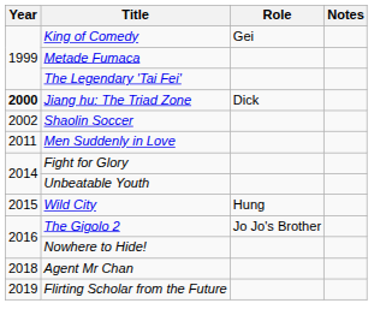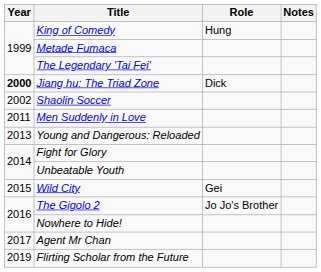 <table class="wikitable sortable">
 <tr>
 <th>Year</th>
 <th>Title</th>
 <th>Role</th>
 <th>Notes</th>
 </tr>
 <tr>
 <td rowspan="3">1999</td>
 <td><em><a href='#'>King of Comedy</a></em></td>
-<td>Gei</td>
+<td>Hung</td>
 <td></td>
 </tr>
 <tr>
 <td><em><a href='#'>Metade Fumaca</a></em></td>
 <td></td>
 <td></td>
 </tr>
 <tr>
 <td><em><a href='#'>The Legendary 'Tai Fei'</a></em></td>
 <td></td>
 <td></td>
 </tr>
 <tr>
 <td><strong>2000</strong></td>
 <td><em><a href='#'>Jiang hu: The Triad Zone</a></em></td>
 <td>Dick</td>
 <td></td>
 </tr>
 <tr>
 <td>2002</td>
 <td><em><a href='#'>Shaolin Soccer</a></em></td>
 <td></td>
 <td></td>
 </tr>
 <tr>
 <td>2011</td>
 <td><em><a href='#'>Men Suddenly in Love</a></em></td>
 <td></td>
 <td></td>
 </tr>
 <tr>
+<td>2013</td>
+<td><em>Young and Dangerous: Reloaded</em></td>
+<td></td>
+<td></td>
+</tr>
+<tr>
 <td rowspan="2">2014</td>
 <td><em>Fight for Glory</em></td>
 <td></td>
 <td></td>
 </tr>
 <tr>
 <td><em>Unbeatable Youth</em></td>
 <td></td>
 <td></td>
 </tr>
 <tr>
 <td>2015</td>
 <td><em><a href='#'>Wild City</a></em></td>
-<td>Hung</td>
+<td>Gei</td>
 <td></td>
 </tr>
 <tr>
 <td rowspan="2">2016</td>
 <td><em><a href='#'>The Gigolo 2</a></em></td>
 <td>Jo Jo's Brother</td>
 <td></td>
 </tr>
 <tr>
 <td><em>Nowhere to Hide!</em></td>
 <td></td>
 <td></td>
 </tr>
 <tr>
-<td>2018</td>
+<td>2017</td>
 <td><em>Agent Mr Chan</em></td>
 <td></td>
 <td></td>
 </tr>
 <tr>
 <td>2019</td>
 <td><em>Flirting Scholar from the Future</em></td>
 <td></td>
 <td></td>
 </tr>
 </table>
